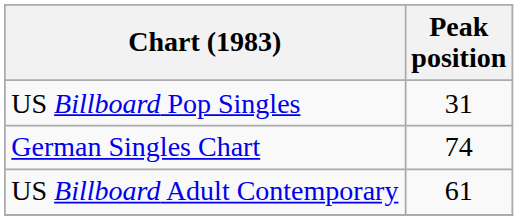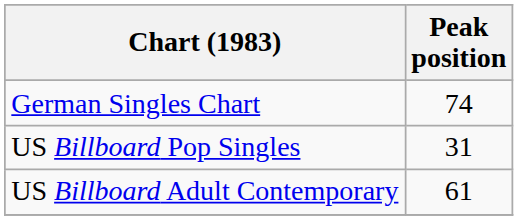 <table class="wikitable sortable">
 <tr>
 <th align="left">Chart (1983)</th>
 <th align="center">Peak<br>position</th>
 </tr>
 <tr>
+<td align="left"><a href='#'>German Singles Chart</a></td>
+<td align="center">74</td>
+</tr>
+<tr>
 <td align="left">US <a href='#'><em>Billboard</em> Pop Singles</a></td>
 <td align="center">31</td>
-</tr>
-<tr>
-<td align="left"><a href='#'>German Singles Chart</a></td>
-<td align="center">74</td>
 </tr>
 <tr>
 <td align="left">US <a href='#'><em>Billboard</em> Adult Contemporary</a></td>
 <td align="center">61</td>
 </tr>
 <tr>
 </tr>
 </table>
